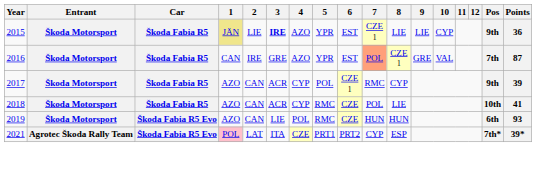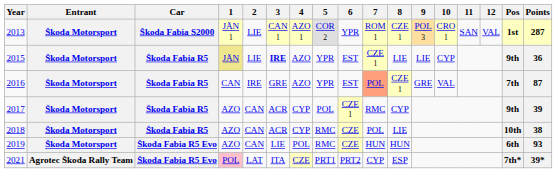 <table class="wikitable" border="1" style="text-align:center; font-size:85%;">
 <tr>
 <th>Year</th>
 <th>Entrant</th>
 <th>Car</th>
 <th>1</th>
 <th>2</th>
 <th>3</th>
 <th>4</th>
 <th>5</th>
 <th>6</th>
 <th>7</th>
 <th>8</th>
 <th>9</th>
 <th>10</th>
 <th>11</th>
 <th>12</th>
 <th>Pos</th>
 <th>Points</th>
+</tr>
+<tr>
+<td><a href='#'>2013</a></td>
+<th nowrap><a href='#'>Škoda Motorsport</a></th>
+<th nowrap><a href='#'>Škoda Fabia S2000</a></th>
+<td style="background:#ffffbf;"><a href='#'>JÄN</a><br><small>1</small></td>
+<td><a href='#'>LIE</a></td>
+<td style="background:#ffffbf;"><a href='#'>CAN</a><br><small>1</small></td>
+<td style="background:#ffffbf;"><a href='#'>AZO</a><br><small>1</small></td>
+<td style="background:#dfdfdf;"><a href='#'>COR</a><br><small>2</small></td>
+<td><a href='#'>YPR</a></td>
+<td style="background:#ffffbf;"><a href='#'>ROM</a><br><small>1</small></td>
+<td style="background:#ffffbf;"><a href='#'>CZE</a><br><small>1</small></td>
+<td style="background:#ffdf9f;"><a href='#'>POL</a><br><small>3</small></td>
+<td style="background:#ffffbf;"><a href='#'>CRO</a><br><small>1</small></td>
+<td><a href='#'>SAN</a></td>
+<td><a href='#'>VAL</a></td>
+<td style="background:#ffffbf;"><strong>1st</strong></td>
+<td style="background:#ffffbf;"><strong>287</strong></td>
 </tr>
 <tr>
 <td><a href='#'>2015</a></td>
 <th nowrap><a href='#'>Škoda Motorsport</a></th>
 <th nowrap><a href='#'>Škoda Fabia R5</a></th>
 <td style="background: khaki;"><a href='#'>JÄN</a></td>
 <td><a href='#'>LIE</a></td>
 <td><strong><a href='#'>IRE</a></strong></td>
 <td><a href='#'>AZO</a></td>
 <td><a href='#'>YPR</a></td>
 <td><a href='#'>EST</a></td>
 <td style="background:#FFFFBF;"><a href='#'>CZE</a><br><small>1</small></td>
 <td><a href='#'>LIE</a></td>
 <td><a href='#'>LIE</a></td>
 <td><a href='#'>CYP</a></td>
 <td colspan=2></td>
 <th>9th</th>
 <th>36</th>
 </tr>
 <tr>
 <td><a href='#'>2016</a></td>
 <th nowrap><a href='#'>Škoda Motorsport</a></th>
 <th nowrap><a href='#'>Škoda Fabia R5</a></th>
 <td><a href='#'>CAN</a></td>
 <td><a href='#'>IRE</a></td>
 <td><a href='#'>GRE</a></td>
 <td><a href='#'>AZO</a></td>
 <td><a href='#'>YPR</a></td>
 <td><a href='#'>EST</a></td>
 <td style="background: lightsalmon;"><a href='#'>POL</a></td>
 <td style="background:#FFFFBF;"><a href='#'>CZE</a><br><small>1</small></td>
 <td><a href='#'>GRE</a></td>
 <td><a href='#'>VAL</a></td>
 <td colspan=2></td>
 <th>7th</th>
 <th>87</th>
 </tr>
 <tr>
 <td><a href='#'>2017</a></td>
 <th nowrap><a href='#'>Škoda Motorsport</a></th>
 <th nowrap><a href='#'>Škoda Fabia R5</a></th>
 <td><a href='#'>AZO</a></td>
 <td><a href='#'>CAN</a></td>
 <td><a href='#'>ACR</a></td>
 <td><a href='#'>CYP</a></td>
 <td><a href='#'>POL</a></td>
 <td style="background:#FFFFBF;"><a href='#'>CZE</a><br><small>1</small></td>
 <td><a href='#'>RMC</a></td>
 <td><a href='#'>CYP</a></td>
 <td colspan=4></td>
 <th>9th</th>
 <th>39</th>
 </tr>
 <tr>
 <td><a href='#'>2018</a></td>
 <th nowrap><a href='#'>Škoda Motorsport</a></th>
 <th nowrap><a href='#'>Škoda Fabia R5</a></th>
 <td><a href='#'>AZO</a></td>
 <td><a href='#'>CAN</a></td>
 <td><a href='#'>ACR</a></td>
 <td><a href='#'>CYP</a></td>
 <td><a href='#'>RMC</a></td>
 <td style="background:#FFFFBF;"><a href='#'>CZE</a><br></td>
 <td><a href='#'>POL</a></td>
 <td><a href='#'>LIE</a></td>
 <td colspan=4></td>
 <th>10th</th>
-<th>41</th>
+<th>38</th>
 </tr>
 <tr>
 <td><a href='#'>2019</a></td>
 <th nowrap><a href='#'>Škoda Motorsport</a></th>
 <th nowrap><a href='#'>Škoda Fabia R5 Evo</a></th>
 <td><a href='#'>AZO</a></td>
 <td><a href='#'>CAN</a></td>
 <td><a href='#'>LIE</a></td>
 <td><a href='#'>POL</a></td>
 <td><a href='#'>RMC</a></td>
 <td style="background:#FFFFBF;"><a href='#'>CZE</a><br></td>
 <td><a href='#'>HUN</a></td>
 <td><a href='#'>HUN</a></td>
 <td colspan=4></td>
 <th>6th</th>
 <th>93</th>
 </tr>
 <tr>
 <td><a href='#'>2021</a></td>
 <th nowrap>Agrotec Škoda Rally Team</th>
 <th nowrap><a href='#'>Škoda Fabia R5 Evo</a></th>
 <td style="background: pink;"><a href='#'>POL</a></td>
 <td><a href='#'>LAT</a></td>
 <td><a href='#'>ITA</a></td>
 <td style="background:#FFFFBF;"><a href='#'>CZE</a><br></td>
 <td><a href='#'>PRT1</a></td>
 <td><a href='#'>PRT2</a></td>
 <td><a href='#'>CYP</a></td>
 <td><a href='#'>ESP</a></td>
 <td colspan=4></td>
 <th>7th*</th>
 <th>39*</th>
 </tr>
 </table>
